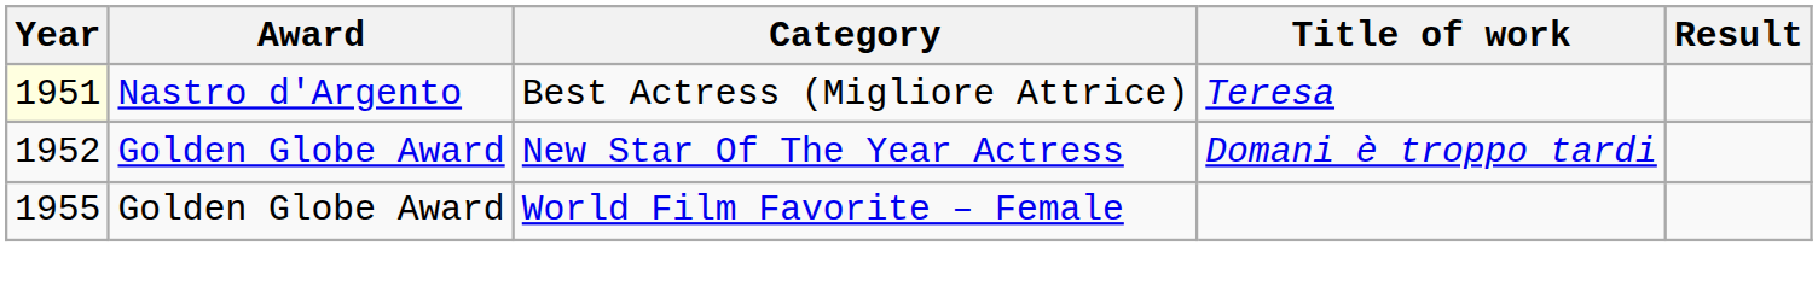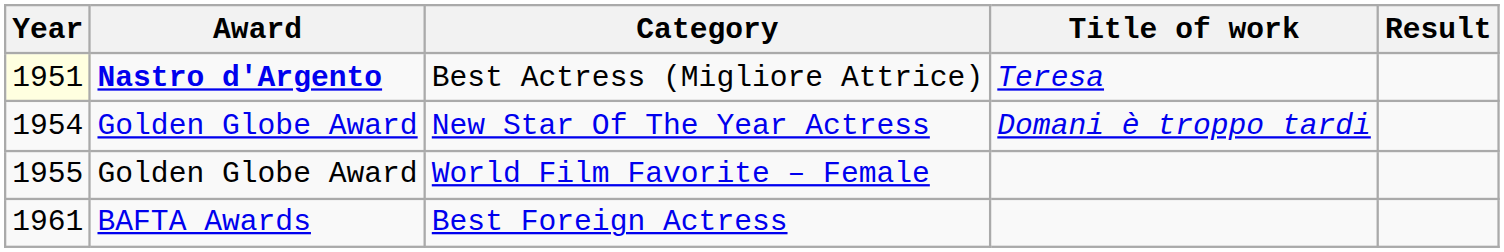 <table class="wikitable sortable">
 <tr>
 <th>Year</th>
 <th>Award</th>
 <th>Category</th>
 <th>Title of work</th>
 <th>Result</th>
 </tr>
 <tr>
 <td style="background: lightyellow;">1951</td>
-<td><a href='#'>Nastro d'Argento</a></td>
+<td><strong><a href='#'>Nastro d'Argento</a></strong></td>
 <td>Best Actress (Migliore Attrice)</td>
 <td><em><a href='#'>Teresa</a></em></td>
 <td></td>
 </tr>
 <tr>
-<td>1952</td>
+<td>1954</td>
 <td><a href='#'>Golden Globe Award</a></td>
 <td><a href='#'>New Star Of The Year Actress</a></td>
 <td><em><a href='#'>Domani è troppo tardi</a></em></td>
 <td></td>
 </tr>
 <tr>
 <td>1955</td>
 <td>Golden Globe Award</td>
 <td><a href='#'>World Film Favorite – Female</a></td>
 <td></td>
 <td></td>
 </tr>
+<tr>
+<td>1961</td>
+<td><a href='#'>BAFTA Awards</a></td>
+<td><a href='#'>Best Foreign Actress</a></td>
+<td><em></em></td>
+<td></td>
+</tr>
 </table>
